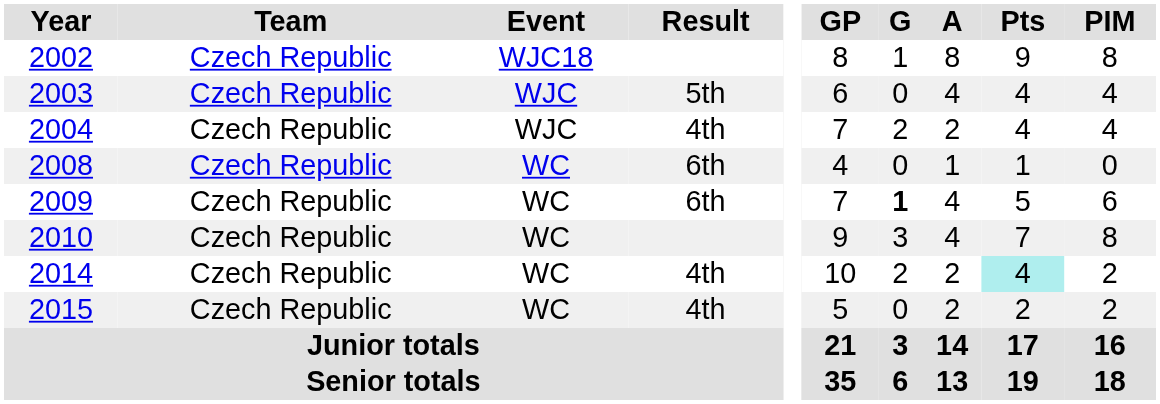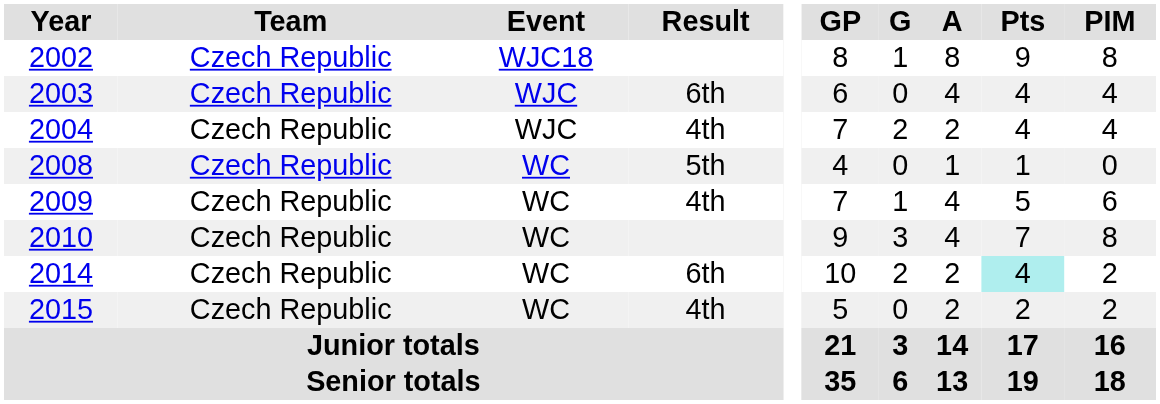 <table border="0" cellpadding="1" cellspacing="0" style="text-align:center; width:40em">
 <tr ALIGN="center" bgcolor="#e0e0e0">
 <th>Year</th>
 <th>Team</th>
 <th>Event</th>
 <th>Result</th>
 <th rowspan="99" bgcolor="#ffffff"> </th>
 <th>GP</th>
 <th>G</th>
 <th>A</th>
 <th>Pts</th>
 <th>PIM</th>
 </tr>
 <tr>
 <td><a href='#'>2002</a></td>
 <td><a href='#'>Czech Republic</a></td>
 <td><a href='#'>WJC18</a></td>
 <td></td>
 <td>8</td>
 <td>1</td>
 <td>8</td>
 <td>9</td>
 <td>8</td>
 </tr>
 <tr bgcolor="#f0f0f0">
 <td><a href='#'>2003</a></td>
 <td><a href='#'>Czech Republic</a></td>
 <td><a href='#'>WJC</a></td>
-<td>5th</td>
+<td>6th</td>
 <td>6</td>
 <td>0</td>
 <td>4</td>
 <td>4</td>
 <td>4</td>
 </tr>
 <tr>
 <td><a href='#'>2004</a></td>
 <td>Czech Republic</td>
 <td>WJC</td>
 <td>4th</td>
 <td>7</td>
 <td>2</td>
 <td>2</td>
 <td>4</td>
 <td>4</td>
 </tr>
 <tr bgcolor="#f0f0f0">
 <td><a href='#'>2008</a></td>
 <td><a href='#'>Czech Republic</a></td>
 <td><a href='#'>WC</a></td>
-<td>6th</td>
+<td>5th</td>
 <td>4</td>
 <td>0</td>
 <td>1</td>
 <td>1</td>
 <td>0</td>
 </tr>
 <tr>
 <td><a href='#'>2009</a></td>
 <td>Czech Republic</td>
 <td>WC</td>
-<td>6th</td>
+<td>4th</td>
 <td>7</td>
-<td><strong>1</strong></td>
+<td>1</td>
 <td>4</td>
 <td>5</td>
 <td>6</td>
 </tr>
 <tr bgcolor="#f0f0f0">
 <td><a href='#'>2010</a></td>
 <td>Czech Republic</td>
 <td>WC</td>
 <td></td>
 <td>9</td>
 <td>3</td>
 <td>4</td>
 <td>7</td>
 <td>8</td>
 </tr>
 <tr>
 <td><a href='#'>2014</a></td>
 <td>Czech Republic</td>
 <td>WC</td>
-<td>4th</td>
+<td>6th</td>
 <td>10</td>
 <td>2</td>
 <td>2</td>
 <td style="background: paleturquoise;">4</td>
 <td>2</td>
 </tr>
 <tr bgcolor="#f0f0f0">
 <td><a href='#'>2015</a></td>
 <td>Czech Republic</td>
 <td>WC</td>
 <td>4th</td>
 <td>5</td>
 <td>0</td>
 <td>2</td>
 <td>2</td>
 <td>2</td>
 </tr>
 <tr bgcolor="#e0e0e0">
 <th colspan="4">Junior totals</th>
 <th>21</th>
 <th>3</th>
 <th>14</th>
 <th>17</th>
 <th>16</th>
 </tr>
 <tr bgcolor="#e0e0e0">
 <th colspan="4">Senior totals</th>
 <th>35</th>
 <th>6</th>
 <th>13</th>
 <th>19</th>
 <th>18</th>
 </tr>
 </table>
